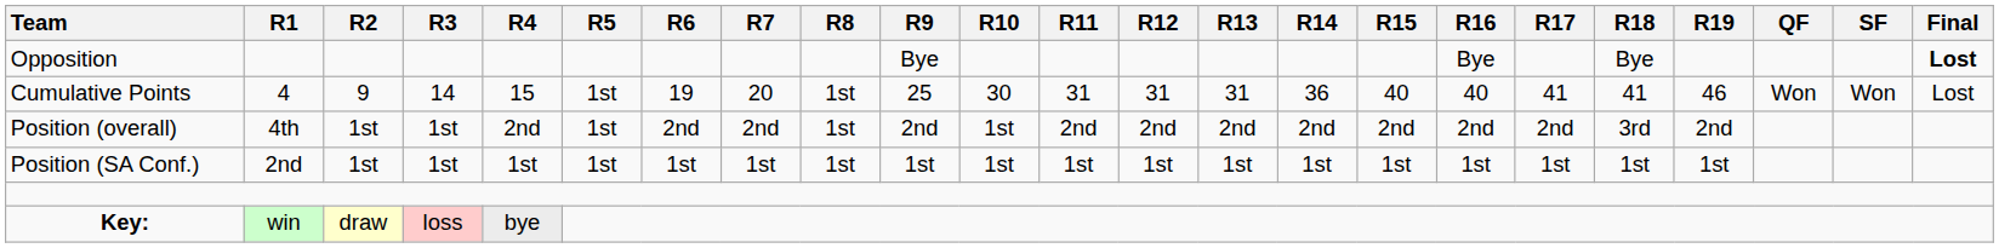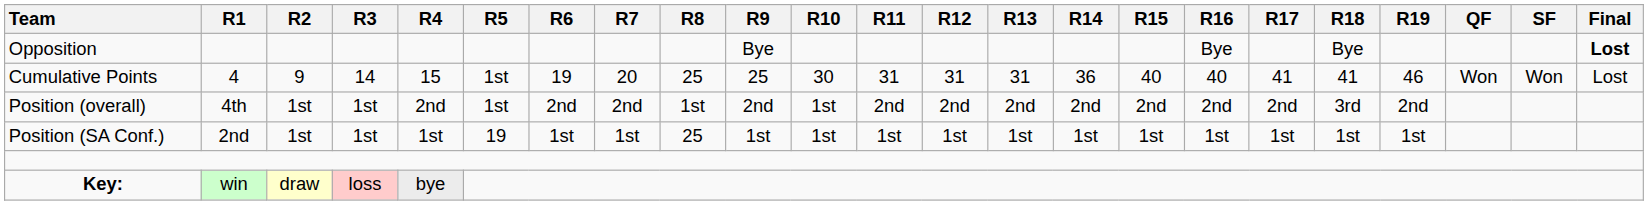 <table class="wikitable" style="text-align:center; width:90%; font-size:100%">
 <tr>
 <th style="text-align:left; width:12%;">Team</th>
 <th style="width:4%;">R1</th>
 <th style="width:4%;">R2</th>
 <th style="width:4%;">R3</th>
 <th style="width:4%;">R4</th>
 <th style="width:4%;">R5</th>
 <th style="width:4%;">R6</th>
 <th style="width:4%;">R7</th>
 <th style="width:4%;">R8</th>
 <th style="width:4%;">R9</th>
 <th style="width:4%;">R10</th>
 <th style="width:4%;">R11</th>
 <th style="width:4%;">R12</th>
 <th style="width:4%;">R13</th>
 <th style="width:4%;">R14</th>
 <th style="width:4%;">R15</th>
 <th style="width:4%;">R16</th>
 <th style="width:4%;">R17</th>
 <th style="width:4%;">R18</th>
 <th style="width:4%;">R19</th>
 <th style="width:4%;">QF</th>
 <th style="width:4%;">SF</th>
 <th style="width:4%;">Final</th>
 </tr>
 <tr>
 <td style="text-align:left;">Opposition</td>
 <td></td>
 <td></td>
 <td></td>
 <td></td>
 <td></td>
 <td></td>
 <td></td>
 <td></td>
 <td>Bye</td>
 <td></td>
 <td></td>
 <td></td>
 <td></td>
 <td></td>
 <td></td>
 <td>Bye</td>
 <td></td>
 <td>Bye</td>
 <td></td>
 <td></td>
 <td></td>
 <td><strong>Lost</strong></td>
 </tr>
 <tr>
 <td style="text-align:left;">Cumulative Points</td>
 <td>4</td>
 <td>9</td>
 <td>14</td>
 <td>15</td>
 <td>1st</td>
 <td>19</td>
 <td>20</td>
-<td>1st</td>
+<td>25</td>
 <td>25</td>
 <td>30</td>
 <td>31</td>
 <td>31</td>
 <td>31</td>
 <td>36</td>
 <td>40</td>
 <td>40</td>
 <td>41</td>
 <td>41</td>
 <td>46</td>
 <td>Won</td>
 <td>Won</td>
 <td>Lost</td>
 </tr>
 <tr>
 <td style="text-align:left;">Position (overall)</td>
 <td>4th</td>
 <td>1st</td>
 <td>1st</td>
 <td>2nd</td>
 <td>1st</td>
 <td>2nd</td>
 <td>2nd</td>
 <td>1st</td>
 <td>2nd</td>
 <td>1st</td>
 <td>2nd</td>
 <td>2nd</td>
 <td>2nd</td>
 <td>2nd</td>
 <td>2nd</td>
 <td>2nd</td>
 <td>2nd</td>
 <td>3rd</td>
 <td>2nd</td>
 <td></td>
 <td></td>
 <td></td>
 </tr>
 <tr>
 <td style="text-align:left;">Position (SA Conf.)</td>
 <td>2nd</td>
 <td>1st</td>
 <td>1st</td>
 <td>1st</td>
+<td>19</td>
 <td>1st</td>
 <td>1st</td>
-<td>1st</td>
-<td>1st</td>
+<td>25</td>
 <td>1st</td>
 <td>1st</td>
 <td>1st</td>
 <td>1st</td>
 <td>1st</td>
 <td>1st</td>
 <td>1st</td>
 <td>1st</td>
 <td>1st</td>
 <td>1st</td>
 <td>1st</td>
 <td></td>
 <td></td>
 <td></td>
 </tr>
 <tr>
 <td colspan=100% style="height:10px"></td>
 </tr>
 <tr>
 <td><strong>Key:</strong></td>
 <td style="background:#CCFFCC;">win</td>
 <td style="background:#FFFFCC;">draw</td>
 <td style="background:#FFCCCC;">loss</td>
 <td style="background:#ECECEC;">bye</td>
 <td colspan=100%></td>
 </tr>
 </table>
